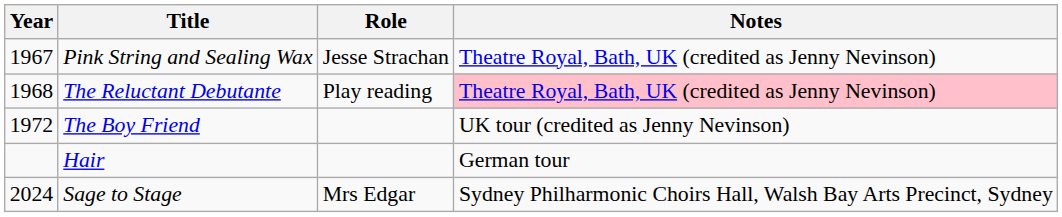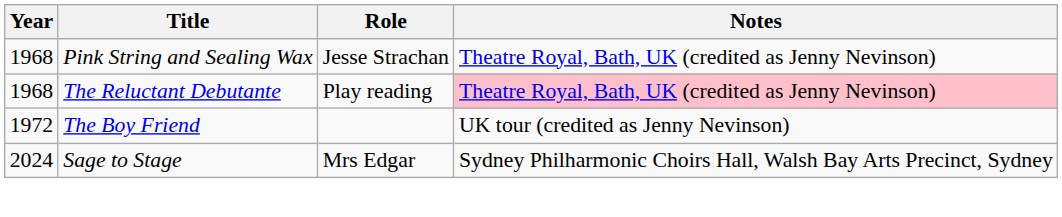 <table class="wikitable sortable">
 <tr>
 <th>Year</th>
 <th>Title</th>
 <th>Role</th>
 <th>Notes</th>
 </tr>
 <tr>
-<td>1967</td>
+<td>1968</td>
 <td><em>Pink String and Sealing Wax</em></td>
 <td>Jesse Strachan</td>
 <td><a href='#'>Theatre Royal, Bath, UK</a> (credited as Jenny Nevinson)</td>
 </tr>
 <tr>
 <td>1968</td>
 <td><em><a href='#'>The Reluctant Debutante</a></em></td>
 <td>Play reading</td>
 <td style="background: pink;"><a href='#'>Theatre Royal, Bath, UK</a> (credited as Jenny Nevinson)</td>
 </tr>
 <tr>
 <td>1972</td>
 <td><em><a href='#'>The Boy Friend</a></em></td>
 <td></td>
 <td>UK tour (credited as Jenny Nevinson)</td>
 </tr>
 <tr>
-<td></td>
-<td><em><a href='#'>Hair</a></em></td>
-<td></td>
-<td>German tour </td>
-</tr>
-<tr>
 <td>2024</td>
 <td><em>Sage to Stage</em></td>
 <td>Mrs Edgar</td>
 <td>Sydney Philharmonic Choirs Hall, Walsh Bay Arts Precinct, Sydney</td>
 </tr>
 </table>
